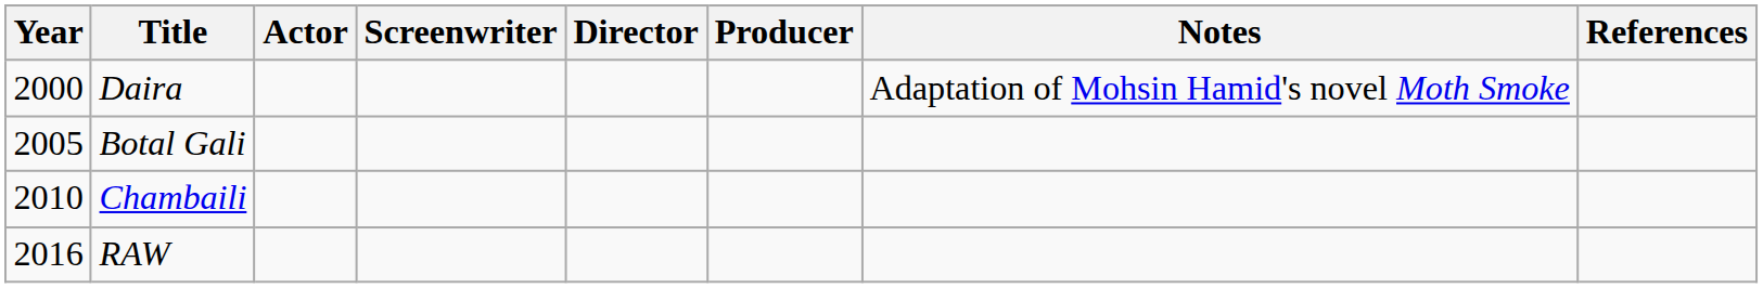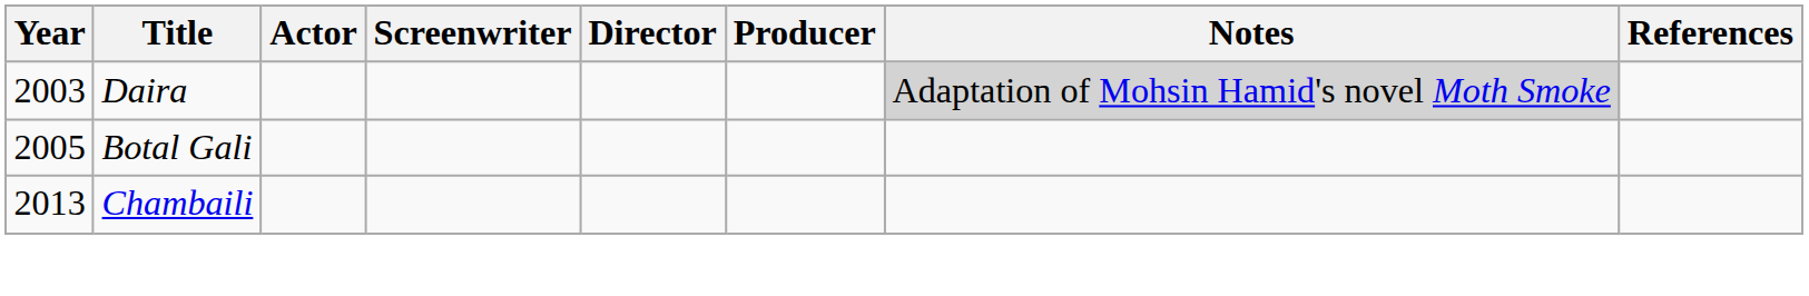 <table class="wikitable">
 <tr>
 <th>Year</th>
 <th>Title</th>
 <th>Actor</th>
 <th>Screenwriter</th>
 <th>Director</th>
 <th>Producer</th>
 <th>Notes</th>
 <th>References</th>
 </tr>
 <tr>
-<td>2000</td>
+<td>2003</td>
 <td><em>Daira</em></td>
 <td></td>
 <td></td>
 <td></td>
 <td></td>
-<td>Adaptation of <a href='#'>Mohsin Hamid</a>'s novel <em><a href='#'>Moth Smoke</a></em></td>
+<td style="background: lightgrey;">Adaptation of <a href='#'>Mohsin Hamid</a>'s novel <em><a href='#'>Moth Smoke</a></em></td>
 <td></td>
 </tr>
 <tr>
 <td>2005</td>
 <td><em>Botal Gali</em></td>
 <td></td>
 <td></td>
 <td></td>
 <td></td>
 <td></td>
 <td></td>
 </tr>
 <tr>
-<td>2010</td>
+<td>2013</td>
 <td><em><a href='#'>Chambaili</a></em></td>
 <td></td>
 <td></td>
 <td></td>
 <td></td>
 <td></td>
 <td></td>
 </tr>
-<tr>
-<td>2016</td>
-<td><em>RAW</em></td>
-<td></td>
-<td></td>
-<td></td>
-<td></td>
-<td></td>
-<td></td>
-</tr>
 </table>
